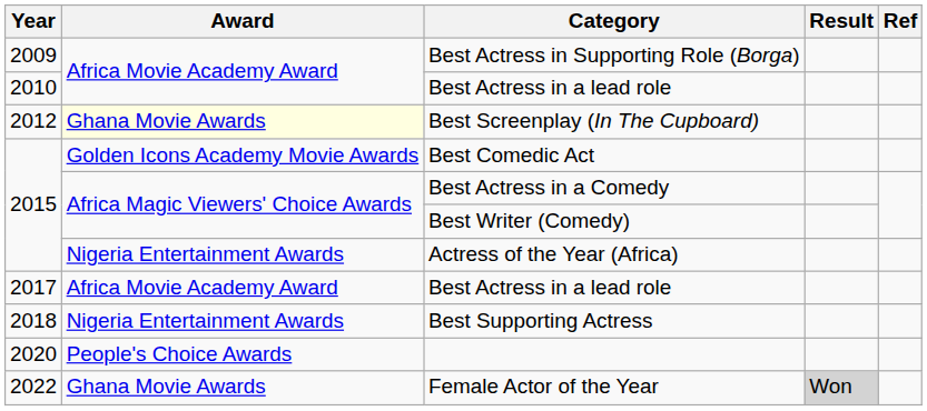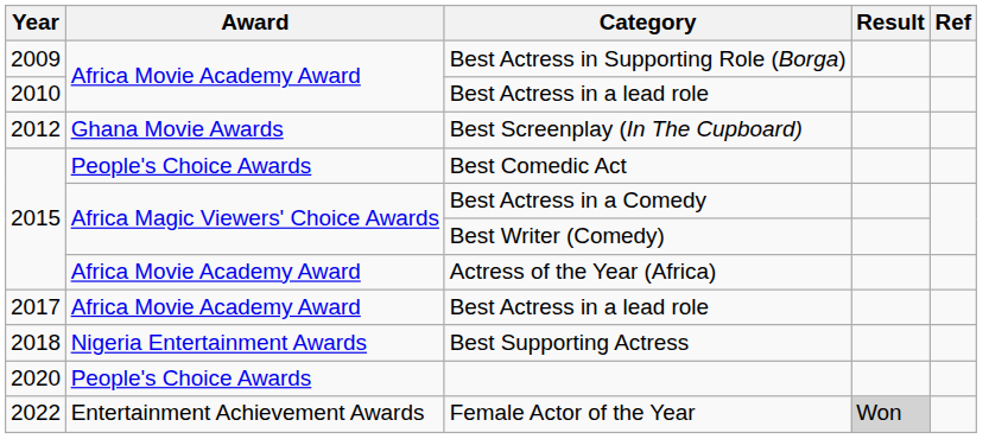 <table class="wikitable">
 <tr>
 <th>Year</th>
 <th>Award</th>
 <th>Category</th>
 <th>Result</th>
 <th>Ref</th>
 </tr>
 <tr>
 <td>2009</td>
 <td rowspan="2"><a href='#'>Africa Movie Academy Award</a></td>
 <td>Best Actress in Supporting Role (<em>Borga</em>)</td>
 <td></td>
 <td></td>
 </tr>
 <tr>
 <td>2010</td>
 <td>Best Actress in a lead role</td>
 <td></td>
 <td></td>
 </tr>
 <tr>
 <td>2012</td>
-<td style="background: lightyellow;"><a href='#'>Ghana Movie Awards</a></td>
+<td><a href='#'>Ghana Movie Awards</a></td>
 <td>Best Screenplay (<em>In The Cupboard)</em></td>
 <td></td>
 <td></td>
 </tr>
 <tr>
 <td rowspan="4">2015</td>
-<td><a href='#'>Golden Icons Academy Movie Awards</a></td>
+<td><a href='#'>People's Choice Awards</a></td>
 <td>Best Comedic Act</td>
 <td></td>
 <td></td>
 </tr>
 <tr>
 <td rowspan="2"><a href='#'>Africa Magic Viewers' Choice Awards</a></td>
 <td>Best Actress in a Comedy</td>
 <td></td>
 <td rowspan="2"></td>
 </tr>
 <tr>
 <td>Best Writer (Comedy)</td>
 <td></td>
 </tr>
 <tr>
-<td><a href='#'>Nigeria Entertainment Awards</a></td>
+<td><a href='#'>Africa Movie Academy Award</a></td>
 <td>Actress of the Year (Africa)</td>
 <td></td>
 <td></td>
 </tr>
 <tr>
 <td>2017</td>
 <td><a href='#'>Africa Movie Academy Award</a></td>
 <td>Best Actress in a lead role</td>
 <td></td>
 <td></td>
 </tr>
 <tr>
 <td>2018</td>
 <td><a href='#'>Nigeria Entertainment Awards</a></td>
 <td>Best Supporting Actress</td>
 <td></td>
 <td></td>
 </tr>
 <tr>
 <td>2020</td>
 <td><a href='#'>People's Choice Awards</a></td>
 <td></td>
 <td></td>
 <td></td>
 </tr>
 <tr>
 <td>2022</td>
-<td><a href='#'>Ghana Movie Awards</a></td>
+<td>Entertainment Achievement Awards</td>
 <td>Female Actor of the Year</td>
 <td style="background: lightgrey;">Won</td>
 <td></td>
 </tr>
 </table>
